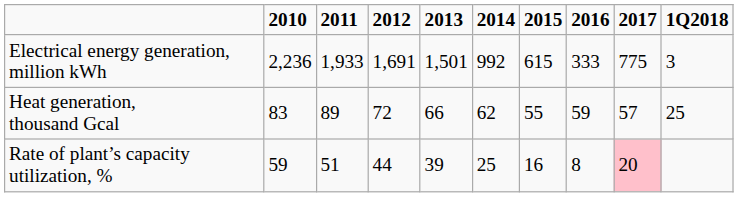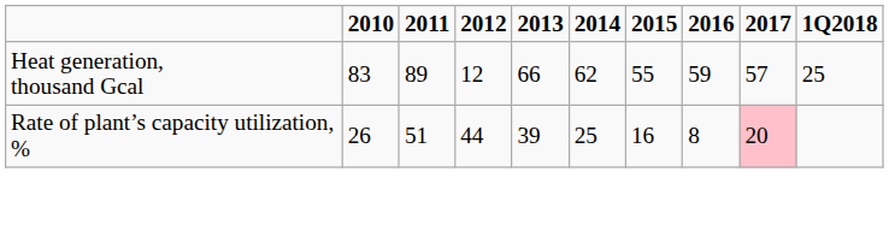 <table class="wikitable">
 <tr>
 <td></td>
 <td><strong>2010</strong></td>
 <td><strong>2011</strong></td>
 <td><strong>2012</strong></td>
 <td><strong>2013</strong></td>
 <td><strong>2014</strong></td>
 <td><strong>2015</strong></td>
 <td><strong>2016</strong></td>
 <td><strong>2017</strong></td>
 <td><strong>1Q2018</strong></td>
 </tr>
 <tr>
-<td>Electrical energy generation,<br>million kWh</td>
-<td>2,236</td>
-<td>1,933</td>
-<td>1,691</td>
-<td>1,501</td>
-<td>992</td>
-<td>615</td>
-<td>333</td>
-<td>775</td>
-<td>3</td>
-</tr>
-<tr>
 <td>Heat generation,<br>thousand Gcal</td>
 <td>83</td>
 <td>89</td>
-<td>72</td>
+<td>12</td>
 <td>66</td>
 <td>62</td>
 <td>55</td>
 <td>59</td>
 <td>57</td>
 <td>25</td>
 </tr>
 <tr>
 <td>Rate of plant’s capacity utilization, %</td>
-<td>59</td>
+<td>26</td>
 <td>51</td>
 <td>44</td>
 <td>39</td>
 <td>25</td>
 <td>16</td>
 <td>8</td>
 <td style="background: pink;">20</td>
 <td></td>
 </tr>
 </table>
